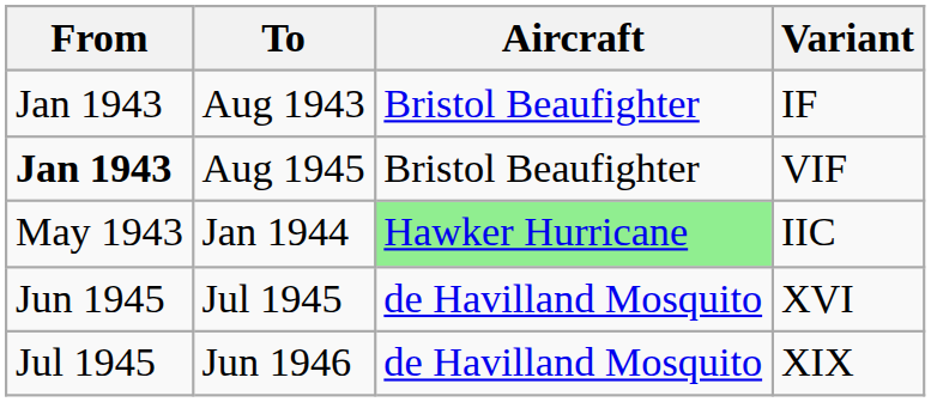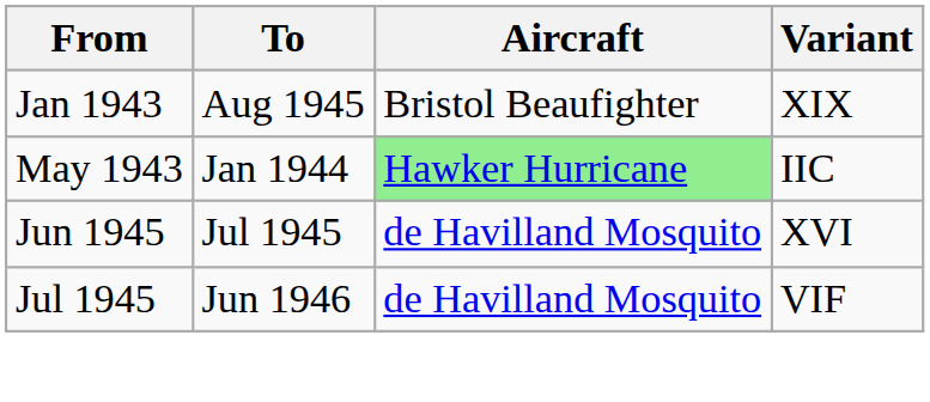 <table class="wikitable">
 <tr>
 <th>From</th>
 <th>To</th>
 <th>Aircraft</th>
 <th>Variant</th>
 </tr>
 <tr>
 <td>Jan 1943</td>
-<td>Aug 1943</td>
-<td><a href='#'>Bristol Beaufighter</a></td>
-<td>IF</td>
-</tr>
-<tr>
-<td><strong>Jan 1943</strong></td>
 <td>Aug 1945</td>
 <td>Bristol Beaufighter</td>
-<td>VIF</td>
+<td>XIX</td>
 </tr>
 <tr>
 <td>May 1943</td>
 <td>Jan 1944</td>
 <td style="background: lightgreen;"><a href='#'>Hawker Hurricane</a></td>
 <td>IIC</td>
 </tr>
 <tr>
 <td>Jun 1945</td>
 <td>Jul 1945</td>
 <td><a href='#'>de Havilland Mosquito</a></td>
 <td>XVI</td>
 </tr>
 <tr>
 <td>Jul 1945</td>
 <td>Jun 1946</td>
 <td><a href='#'>de Havilland Mosquito</a></td>
-<td>XIX</td>
+<td>VIF</td>
 </tr>
 </table>
